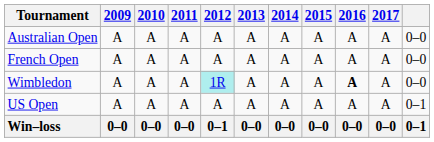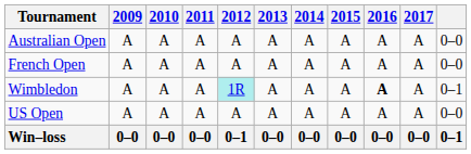 <table class=wikitable style=text-align:center;font-size:97%>
 <tr>
 <th>Tournament</th>
 <th><a href='#'>2009</a></th>
 <th><a href='#'>2010</a></th>
 <th><a href='#'>2011</a></th>
 <th><a href='#'>2012</a></th>
 <th><a href='#'>2013</a></th>
 <th><a href='#'>2014</a></th>
 <th><a href='#'>2015</a></th>
 <th><a href='#'>2016</a></th>
 <th><a href='#'>2017</a></th>
 <th></th>
 </tr>
 <tr>
 <td style="text-align:left;"><a href='#'>Australian Open</a></td>
 <td>A</td>
 <td>A</td>
 <td>A</td>
 <td>A</td>
 <td>A</td>
 <td>A</td>
 <td>A</td>
 <td>A</td>
 <td>A</td>
 <td>0–0</td>
 </tr>
 <tr>
 <td style="text-align:left;"><a href='#'>French Open</a></td>
 <td>A</td>
 <td>A</td>
 <td>A</td>
 <td>A</td>
 <td>A</td>
 <td>A</td>
 <td>A</td>
 <td>A</td>
 <td>A</td>
 <td>0–0</td>
 </tr>
 <tr>
 <td style="text-align:left;"><a href='#'>Wimbledon</a></td>
 <td>A</td>
 <td>A</td>
 <td>A</td>
 <td style="background:#afeeee;"><a href='#'>1R</a></td>
 <td>A</td>
 <td>A</td>
 <td>A</td>
 <td><strong>A</strong></td>
 <td>A</td>
-<td>0–0</td>
+<td>0–1</td>
 </tr>
 <tr>
 <td style="text-align:left;"><a href='#'>US Open</a></td>
 <td>A</td>
 <td>A</td>
 <td>A</td>
 <td>A</td>
 <td>A</td>
 <td>A</td>
 <td>A</td>
 <td>A</td>
 <td>A</td>
-<td>0–1</td>
+<td>0–0</td>
 </tr>
 <tr>
 <th style="text-align:left;">Win–loss</th>
 <th>0–0</th>
 <th>0–0</th>
 <th>0–0</th>
 <th>0–1</th>
 <th>0–0</th>
 <th>0–0</th>
 <th>0–0</th>
 <th>0–0</th>
 <th>0–0</th>
 <th>0–1</th>
 </tr>
 </table>
